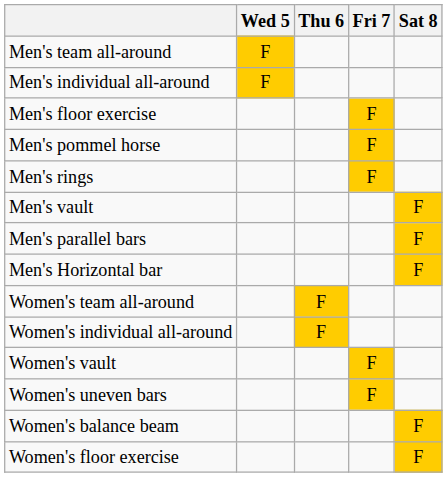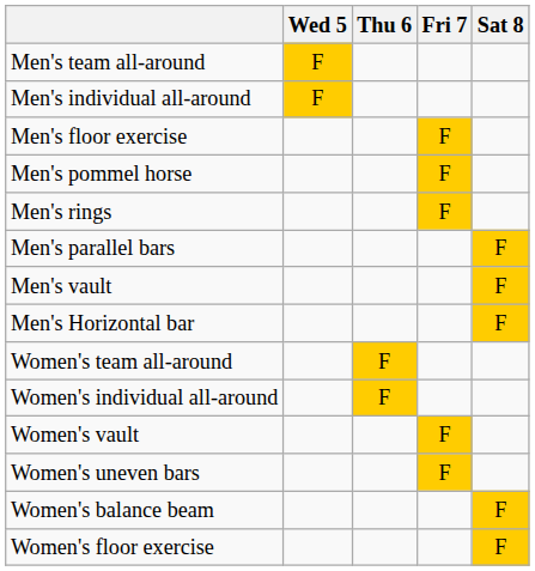 <table class="wikitable" style="margin:0.5em auto; font-size:90%; line-height:1.25em; text-align:center;">
 <tr>
 <th></th>
 <th>Wed 5</th>
 <th>Thu 6</th>
 <th>Fri 7</th>
 <th>Sat 8</th>
 </tr>
 <tr>
 <td align=left>Men's team all-around</td>
 <td style="background-color:#FFCC00;">F</td>
 <td></td>
 <td></td>
 <td></td>
 </tr>
 <tr>
 <td align=left>Men's individual all-around</td>
 <td style="background-color:#FFCC00;">F</td>
 <td></td>
 <td></td>
 <td></td>
 </tr>
 <tr>
 <td align=left>Men's floor exercise</td>
 <td></td>
 <td></td>
 <td style="background-color:#FFCC00;">F</td>
 <td></td>
 </tr>
 <tr>
 <td align=left>Men's pommel horse</td>
 <td></td>
 <td></td>
 <td style="background-color:#FFCC00;">F</td>
 <td></td>
 </tr>
 <tr>
 <td align=left>Men's rings</td>
 <td></td>
 <td></td>
 <td style="background-color:#FFCC00;">F</td>
 <td></td>
 </tr>
 <tr>
-<td align=left>Men's vault</td>
+<td align=left>Men's parallel bars</td>
 <td></td>
 <td></td>
 <td></td>
 <td style="background-color:#FFCC00;">F</td>
 </tr>
 <tr>
-<td align=left>Men's parallel bars</td>
+<td align=left>Men's vault</td>
 <td></td>
 <td></td>
 <td></td>
 <td style="background-color:#FFCC00;">F</td>
 </tr>
 <tr>
 <td align=left>Men's Horizontal bar</td>
 <td></td>
 <td></td>
 <td></td>
 <td style="background-color:#FFCC00;">F</td>
 </tr>
 <tr>
 <td align=left>Women's team all-around</td>
 <td></td>
 <td style="background-color:#FFCC00;">F</td>
 <td></td>
 <td></td>
 </tr>
 <tr>
 <td align=left>Women's individual all-around</td>
 <td></td>
 <td style="background-color:#FFCC00;">F</td>
 <td></td>
 <td></td>
 </tr>
 <tr>
 <td align=left>Women's  vault</td>
 <td></td>
 <td></td>
 <td style="background-color:#FFCC00;">F</td>
 <td></td>
 </tr>
 <tr>
 <td align=left>Women's uneven bars</td>
 <td></td>
 <td></td>
 <td style="background-color:#FFCC00;">F</td>
 <td></td>
 </tr>
 <tr>
 <td align=left>Women's balance beam</td>
 <td></td>
 <td></td>
 <td></td>
 <td style="background-color:#FFCC00;">F</td>
 </tr>
 <tr>
 <td align=left>Women's floor exercise</td>
 <td></td>
 <td></td>
 <td></td>
 <td style="background-color:#FFCC00;">F</td>
 </tr>
 </table>
